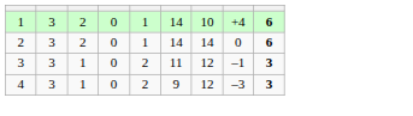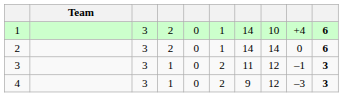 <table class="wikitable" style="text-align: center; font-size: 100%;">
 <tr>
 <th width="30"></th>
+<th width="140">Team</th>
 <th width="30"></th>
 <th width="30"></th>
 <th width="30"></th>
 <th width="30"></th>
 <th width="30"></th>
 <th width="30"></th>
 <th width="30"></th>
 <th width="30"></th>
 </tr>
 <tr style="background-color: #ccffcc;">
 <td>1</td>
+<td align=left><strong></strong></td>
 <td>3</td>
 <td>2</td>
 <td>0</td>
 <td>1</td>
 <td>14</td>
 <td>10</td>
 <td>+4</td>
 <td><strong>6</strong></td>
 </tr>
 <tr>
 <td>2</td>
+<td align=left></td>
 <td>3</td>
 <td>2</td>
 <td>0</td>
 <td>1</td>
 <td>14</td>
 <td>14</td>
 <td>0</td>
 <td><strong>6</strong></td>
 </tr>
 <tr>
 <td>3</td>
+<td align=left></td>
 <td>3</td>
 <td>1</td>
 <td>0</td>
 <td>2</td>
 <td>11</td>
 <td>12</td>
 <td>–1</td>
 <td><strong>3</strong></td>
 </tr>
 <tr>
 <td>4</td>
+<td align=left></td>
 <td>3</td>
 <td>1</td>
 <td>0</td>
 <td>2</td>
 <td>9</td>
 <td>12</td>
 <td>–3</td>
 <td><strong>3</strong></td>
 </tr>
 </table>
